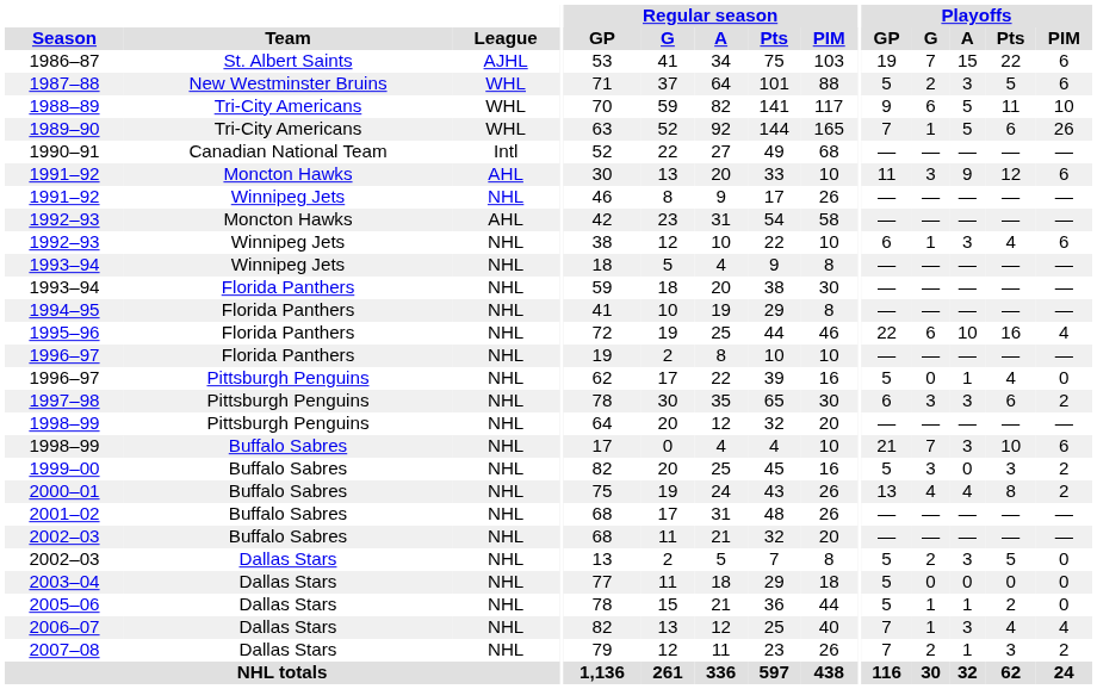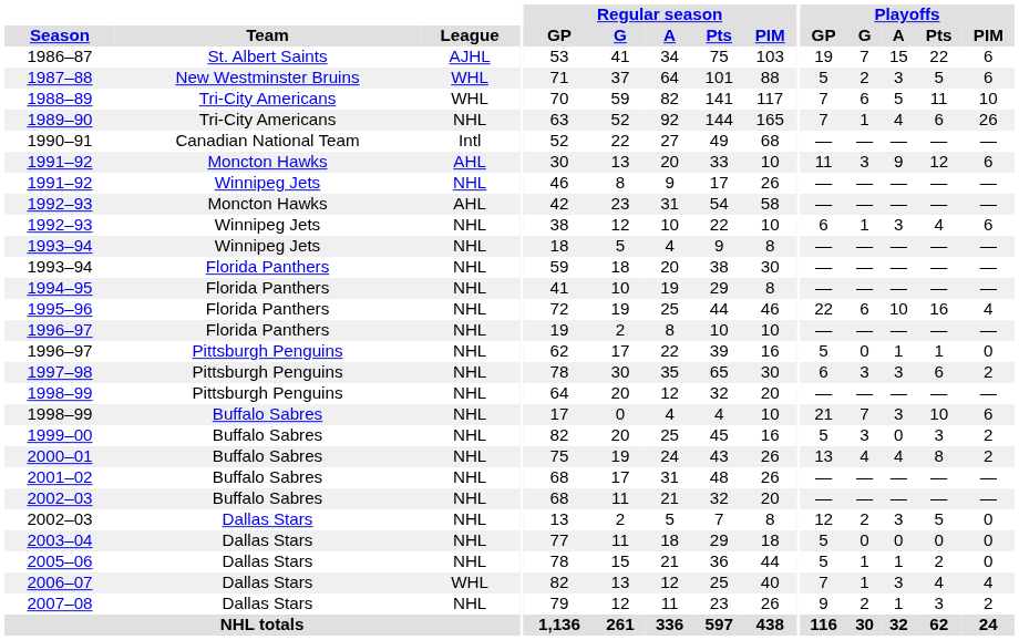 <table border="0" cellpadding="1" cellspacing="0" style="text-align:center; width:60em">
 <tr bgcolor="#e0e0e0">
 <th colspan="3" bgcolor="#ffffff"></th>
 <th rowspan="99" bgcolor="#ffffff"></th>
 <th colspan="5"><a href='#'>Regular season</a></th>
 <th rowspan="99" bgcolor="#ffffff"></th>
 <th colspan="5"><a href='#'>Playoffs</a></th>
 </tr>
 <tr bgcolor="#e0e0e0">
 <th><a href='#'>Season</a></th>
 <th>Team</th>
 <th>League</th>
 <th>GP</th>
 <th><a href='#'>G</a></th>
 <th><a href='#'>A</a></th>
 <th><a href='#'>Pts</a></th>
 <th><a href='#'>PIM</a></th>
 <th>GP</th>
 <th>G</th>
 <th>A</th>
 <th>Pts</th>
 <th>PIM</th>
 </tr>
 <tr ALIGN="center">
 <td>1986–87</td>
 <td><a href='#'>St. Albert Saints</a></td>
 <td><a href='#'>AJHL</a></td>
 <td>53</td>
 <td>41</td>
 <td>34</td>
 <td>75</td>
 <td>103</td>
 <td>19</td>
 <td>7</td>
 <td>15</td>
 <td>22</td>
 <td>6</td>
 </tr>
 <tr ALIGN="center" bgcolor="#f0f0f0">
 <td><a href='#'>1987–88</a></td>
 <td><a href='#'>New Westminster Bruins</a></td>
 <td><a href='#'>WHL</a></td>
 <td>71</td>
 <td>37</td>
 <td>64</td>
 <td>101</td>
 <td>88</td>
 <td>5</td>
 <td>2</td>
 <td>3</td>
 <td>5</td>
 <td>6</td>
 </tr>
 <tr ALIGN="center">
 <td><a href='#'>1988–89</a></td>
 <td><a href='#'>Tri-City Americans</a></td>
 <td>WHL</td>
 <td>70</td>
 <td>59</td>
 <td>82</td>
 <td>141</td>
 <td>117</td>
-<td>9</td>
+<td>7</td>
 <td>6</td>
 <td>5</td>
 <td>11</td>
 <td>10</td>
 </tr>
 <tr ALIGN="center" bgcolor="#f0f0f0">
 <td><a href='#'>1989–90</a></td>
 <td>Tri-City Americans</td>
-<td>WHL</td>
+<td>NHL</td>
 <td>63</td>
 <td>52</td>
 <td>92</td>
 <td>144</td>
 <td>165</td>
 <td>7</td>
 <td>1</td>
-<td>5</td>
+<td>4</td>
 <td>6</td>
 <td>26</td>
 </tr>
 <tr ALIGN="center">
 <td>1990–91</td>
 <td>Canadian National Team</td>
 <td>Intl</td>
 <td>52</td>
 <td>22</td>
 <td>27</td>
 <td>49</td>
 <td>68</td>
 <td>—</td>
 <td>—</td>
 <td>—</td>
 <td>—</td>
 <td>—</td>
 </tr>
 <tr ALIGN="center" bgcolor="#f0f0f0">
 <td><a href='#'>1991–92</a></td>
 <td><a href='#'>Moncton Hawks</a></td>
 <td><a href='#'>AHL</a></td>
 <td>30</td>
 <td>13</td>
 <td>20</td>
 <td>33</td>
 <td>10</td>
 <td>11</td>
 <td>3</td>
 <td>9</td>
 <td>12</td>
 <td>6</td>
 </tr>
 <tr ALIGN="center">
 <td><a href='#'>1991–92</a></td>
 <td><a href='#'>Winnipeg Jets</a></td>
 <td><a href='#'>NHL</a></td>
 <td>46</td>
 <td>8</td>
 <td>9</td>
 <td>17</td>
 <td>26</td>
 <td>—</td>
 <td>—</td>
 <td>—</td>
 <td>—</td>
 <td>—</td>
 </tr>
 <tr ALIGN="center" bgcolor="#f0f0f0">
 <td><a href='#'>1992–93</a></td>
 <td>Moncton Hawks</td>
 <td>AHL</td>
 <td>42</td>
 <td>23</td>
 <td>31</td>
 <td>54</td>
 <td>58</td>
 <td>—</td>
 <td>—</td>
 <td>—</td>
 <td>—</td>
 <td>—</td>
 </tr>
 <tr ALIGN="center">
 <td><a href='#'>1992–93</a></td>
 <td>Winnipeg Jets</td>
 <td>NHL</td>
 <td>38</td>
 <td>12</td>
 <td>10</td>
 <td>22</td>
 <td>10</td>
 <td>6</td>
 <td>1</td>
 <td>3</td>
 <td>4</td>
 <td>6</td>
 </tr>
 <tr ALIGN="center" bgcolor="#f0f0f0">
 <td><a href='#'>1993–94</a></td>
 <td>Winnipeg Jets</td>
 <td>NHL</td>
 <td>18</td>
 <td>5</td>
 <td>4</td>
 <td>9</td>
 <td>8</td>
 <td>—</td>
 <td>—</td>
 <td>—</td>
 <td>—</td>
 <td>—</td>
 </tr>
 <tr ALIGN="center">
 <td>1993–94</td>
 <td><a href='#'>Florida Panthers</a></td>
 <td>NHL</td>
 <td>59</td>
 <td>18</td>
 <td>20</td>
 <td>38</td>
 <td>30</td>
 <td>—</td>
 <td>—</td>
 <td>—</td>
 <td>—</td>
 <td>—</td>
 </tr>
 <tr ALIGN="center" bgcolor="#f0f0f0">
 <td><a href='#'>1994–95</a></td>
 <td>Florida Panthers</td>
 <td>NHL</td>
 <td>41</td>
 <td>10</td>
 <td>19</td>
 <td>29</td>
 <td>8</td>
 <td>—</td>
 <td>—</td>
 <td>—</td>
 <td>—</td>
 <td>—</td>
 </tr>
 <tr ALIGN="center">
 <td><a href='#'>1995–96</a></td>
 <td>Florida Panthers</td>
 <td>NHL</td>
 <td>72</td>
 <td>19</td>
 <td>25</td>
 <td>44</td>
 <td>46</td>
 <td>22</td>
 <td>6</td>
 <td>10</td>
 <td>16</td>
 <td>4</td>
 </tr>
 <tr ALIGN="center" bgcolor="#f0f0f0">
 <td><a href='#'>1996–97</a></td>
 <td>Florida Panthers</td>
 <td>NHL</td>
 <td>19</td>
 <td>2</td>
 <td>8</td>
 <td>10</td>
 <td>10</td>
 <td>—</td>
 <td>—</td>
 <td>—</td>
 <td>—</td>
 <td>—</td>
 </tr>
 <tr ALIGN="center">
 <td>1996–97</td>
 <td><a href='#'>Pittsburgh Penguins</a></td>
 <td>NHL</td>
 <td>62</td>
 <td>17</td>
 <td>22</td>
 <td>39</td>
 <td>16</td>
 <td>5</td>
 <td>0</td>
 <td>1</td>
-<td>4</td>
+<td>1</td>
 <td>0</td>
 </tr>
 <tr ALIGN="center" bgcolor="#f0f0f0">
 <td><a href='#'>1997–98</a></td>
 <td>Pittsburgh Penguins</td>
 <td>NHL</td>
 <td>78</td>
 <td>30</td>
 <td>35</td>
 <td>65</td>
 <td>30</td>
 <td>6</td>
 <td>3</td>
 <td>3</td>
 <td>6</td>
 <td>2</td>
 </tr>
 <tr ALIGN="center">
 <td><a href='#'>1998–99</a></td>
 <td>Pittsburgh Penguins</td>
 <td>NHL</td>
 <td>64</td>
 <td>20</td>
 <td>12</td>
 <td>32</td>
 <td>20</td>
 <td>—</td>
 <td>—</td>
 <td>—</td>
 <td>—</td>
 <td>—</td>
 </tr>
 <tr ALIGN="center" bgcolor="#f0f0f0">
 <td>1998–99</td>
 <td><a href='#'>Buffalo Sabres</a></td>
 <td>NHL</td>
 <td>17</td>
 <td>0</td>
 <td>4</td>
 <td>4</td>
 <td>10</td>
 <td>21</td>
 <td>7</td>
 <td>3</td>
 <td>10</td>
 <td>6</td>
 </tr>
 <tr ALIGN="center">
 <td><a href='#'>1999–00</a></td>
 <td>Buffalo Sabres</td>
 <td>NHL</td>
 <td>82</td>
 <td>20</td>
 <td>25</td>
 <td>45</td>
 <td>16</td>
 <td>5</td>
 <td>3</td>
 <td>0</td>
 <td>3</td>
 <td>2</td>
 </tr>
 <tr ALIGN="center" bgcolor="#f0f0f0">
 <td><a href='#'>2000–01</a></td>
 <td>Buffalo Sabres</td>
 <td>NHL</td>
 <td>75</td>
 <td>19</td>
 <td>24</td>
 <td>43</td>
 <td>26</td>
 <td>13</td>
 <td>4</td>
 <td>4</td>
 <td>8</td>
 <td>2</td>
 </tr>
 <tr ALIGN="center">
 <td><a href='#'>2001–02</a></td>
 <td>Buffalo Sabres</td>
 <td>NHL</td>
 <td>68</td>
 <td>17</td>
 <td>31</td>
 <td>48</td>
 <td>26</td>
 <td>—</td>
 <td>—</td>
 <td>—</td>
 <td>—</td>
 <td>—</td>
 </tr>
 <tr ALIGN="center" bgcolor="#f0f0f0">
 <td><a href='#'>2002–03</a></td>
 <td>Buffalo Sabres</td>
 <td>NHL</td>
 <td>68</td>
 <td>11</td>
 <td>21</td>
 <td>32</td>
 <td>20</td>
 <td>—</td>
 <td>—</td>
 <td>—</td>
 <td>—</td>
 <td>—</td>
 </tr>
 <tr ALIGN="center">
 <td>2002–03</td>
 <td><a href='#'>Dallas Stars</a></td>
 <td>NHL</td>
 <td>13</td>
 <td>2</td>
 <td>5</td>
 <td>7</td>
 <td>8</td>
-<td>5</td>
+<td>12</td>
 <td>2</td>
 <td>3</td>
 <td>5</td>
 <td>0</td>
 </tr>
 <tr ALIGN="center" bgcolor="#f0f0f0">
 <td><a href='#'>2003–04</a></td>
 <td>Dallas Stars</td>
 <td>NHL</td>
 <td>77</td>
 <td>11</td>
 <td>18</td>
 <td>29</td>
 <td>18</td>
 <td>5</td>
 <td>0</td>
 <td>0</td>
 <td>0</td>
 <td>0</td>
 </tr>
 <tr ALIGN="center">
 <td><a href='#'>2005–06</a></td>
 <td>Dallas Stars</td>
 <td>NHL</td>
 <td>78</td>
 <td>15</td>
 <td>21</td>
 <td>36</td>
 <td>44</td>
 <td>5</td>
 <td>1</td>
 <td>1</td>
 <td>2</td>
 <td>0</td>
 </tr>
 <tr ALIGN="center" bgcolor="#f0f0f0">
 <td><a href='#'>2006–07</a></td>
 <td>Dallas Stars</td>
-<td>NHL</td>
+<td>WHL</td>
 <td>82</td>
 <td>13</td>
 <td>12</td>
 <td>25</td>
 <td>40</td>
 <td>7</td>
 <td>1</td>
 <td>3</td>
 <td>4</td>
 <td>4</td>
 </tr>
 <tr ALIGN="center">
 <td><a href='#'>2007–08</a></td>
 <td>Dallas Stars</td>
 <td>NHL</td>
 <td>79</td>
 <td>12</td>
 <td>11</td>
 <td>23</td>
 <td>26</td>
-<td>7</td>
+<td>9</td>
 <td>2</td>
 <td>1</td>
 <td>3</td>
 <td>2</td>
 </tr>
 <tr style="background:#e0e0e0;">
 <th colspan="3">NHL totals</th>
 <th>1,136</th>
 <th>261</th>
 <th>336</th>
 <th>597</th>
 <th>438</th>
 <th>116</th>
 <th>30</th>
 <th>32</th>
 <th>62</th>
 <th>24</th>
 </tr>
 </table>
